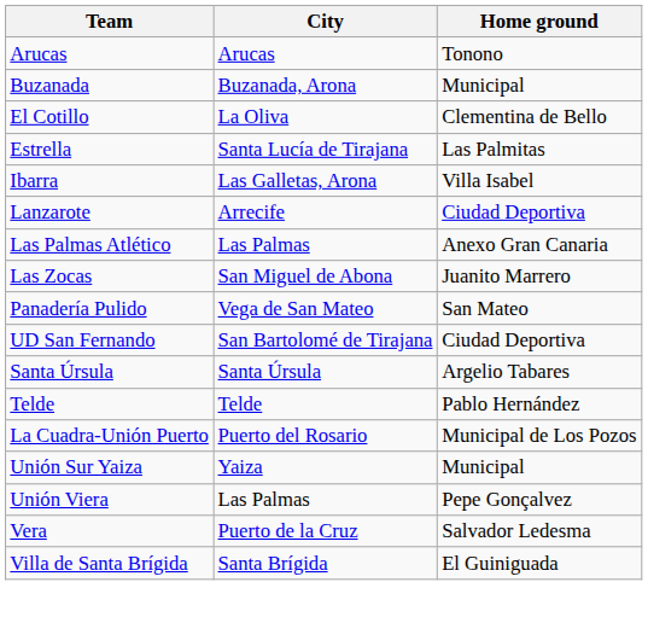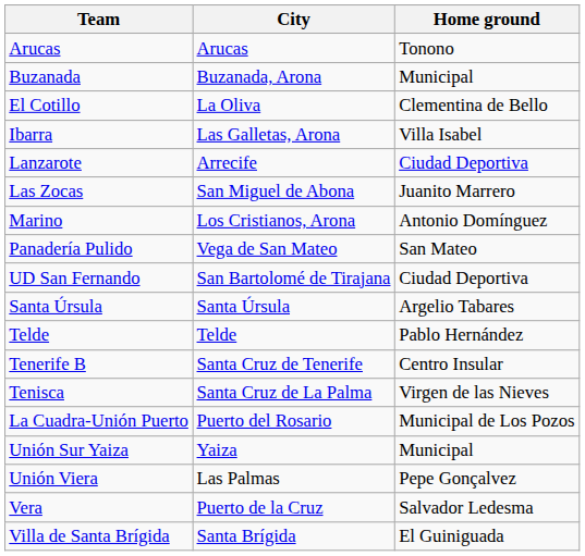 <table class="wikitable sortable">
 <tr>
 <th>Team</th>
 <th>City</th>
 <th>Home ground</th>
 </tr>
 <tr>
 <td><a href='#'>Arucas</a></td>
 <td><a href='#'>Arucas</a></td>
 <td>Tonono</td>
 </tr>
 <tr>
 <td><a href='#'>Buzanada</a></td>
 <td><a href='#'>Buzanada, Arona</a></td>
 <td>Municipal</td>
 </tr>
 <tr>
 <td><a href='#'>El Cotillo</a></td>
 <td><a href='#'>La Oliva</a></td>
 <td>Clementina de Bello</td>
 </tr>
 <tr>
-<td><a href='#'>Estrella</a></td>
-<td><a href='#'>Santa Lucía de Tirajana</a></td>
-<td>Las Palmitas</td>
-</tr>
-<tr>
 <td><a href='#'>Ibarra</a></td>
 <td><a href='#'>Las Galletas, Arona</a></td>
 <td>Villa Isabel</td>
 </tr>
 <tr>
 <td><a href='#'>Lanzarote</a></td>
 <td><a href='#'>Arrecife</a></td>
 <td><a href='#'>Ciudad Deportiva</a></td>
 </tr>
 <tr>
-<td><a href='#'>Las Palmas Atlético</a></td>
-<td><a href='#'>Las Palmas</a></td>
-<td>Anexo Gran Canaria</td>
-</tr>
-<tr>
 <td><a href='#'>Las Zocas</a></td>
 <td><a href='#'>San Miguel de Abona</a></td>
 <td>Juanito Marrero</td>
+</tr>
+<tr>
+<td><a href='#'>Marino</a></td>
+<td><a href='#'>Los Cristianos, Arona</a></td>
+<td>Antonio Domínguez</td>
 </tr>
 <tr>
 <td><a href='#'>Panadería Pulido</a></td>
 <td><a href='#'>Vega de San Mateo</a></td>
 <td>San Mateo</td>
 </tr>
 <tr>
 <td><a href='#'>UD San Fernando</a></td>
 <td><a href='#'>San Bartolomé de Tirajana</a></td>
 <td>Ciudad Deportiva</td>
 </tr>
 <tr>
 <td><a href='#'>Santa Úrsula</a></td>
 <td><a href='#'>Santa Úrsula</a></td>
 <td>Argelio Tabares</td>
 </tr>
 <tr>
 <td><a href='#'>Telde</a></td>
 <td><a href='#'>Telde</a></td>
 <td>Pablo Hernández</td>
+</tr>
+<tr>
+<td><a href='#'>Tenerife B</a></td>
+<td><a href='#'>Santa Cruz de Tenerife</a></td>
+<td>Centro Insular</td>
+</tr>
+<tr>
+<td><a href='#'>Tenisca</a></td>
+<td><a href='#'>Santa Cruz de La Palma</a></td>
+<td>Virgen de las Nieves</td>
 </tr>
 <tr>
 <td><a href='#'>La Cuadra-Unión Puerto</a></td>
 <td><a href='#'>Puerto del Rosario</a></td>
 <td>Municipal de Los Pozos</td>
 </tr>
 <tr>
 <td><a href='#'>Unión Sur Yaiza</a></td>
 <td><a href='#'>Yaiza</a></td>
 <td>Municipal</td>
 </tr>
 <tr>
 <td><a href='#'>Unión Viera</a></td>
 <td>Las Palmas</td>
 <td>Pepe Gonçalvez</td>
 </tr>
 <tr>
 <td><a href='#'>Vera</a></td>
 <td><a href='#'>Puerto de la Cruz</a></td>
 <td>Salvador Ledesma</td>
 </tr>
 <tr>
 <td><a href='#'>Villa de Santa Brígida</a></td>
 <td><a href='#'>Santa Brígida</a></td>
 <td>El Guiniguada</td>
 </tr>
 </table>
